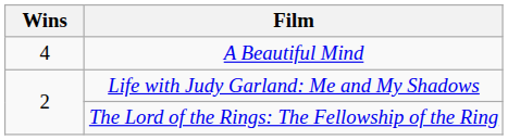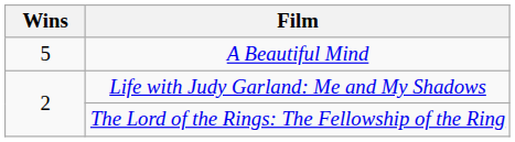 <table class="wikitable" rowspan="2" style="text-align:center;" background: #f6e39c;>
 <tr>
 <th scope="col" style="width:55px;">Wins</th>
 <th scope="col" style="text-align:center;">Film</th>
 </tr>
 <tr>
-<td>4</td>
+<td>5</td>
 <td><em><a href='#'>A Beautiful Mind</a></em></td>
 </tr>
 <tr>
 <td rowspan="2">2</td>
 <td><em><a href='#'>Life with Judy Garland: Me and My Shadows</a></em></td>
 </tr>
 <tr>
 <td><em><a href='#'>The Lord of the Rings: The Fellowship of the Ring</a></em></td>
 </tr>
 </table>
